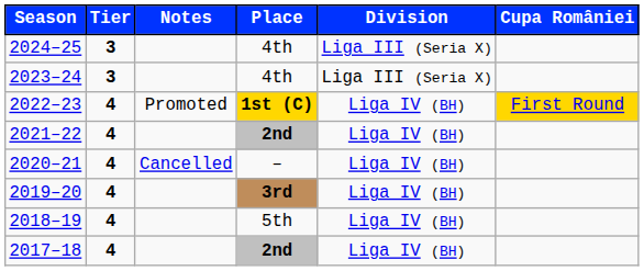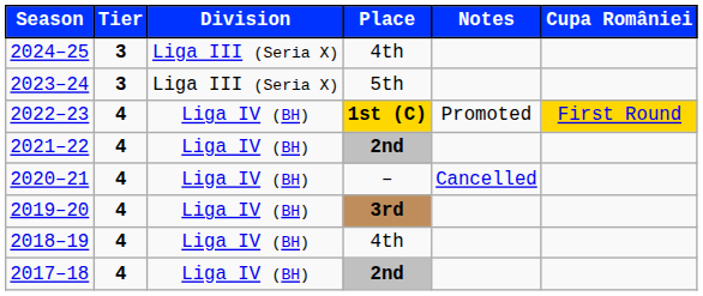 <table class="wikitable" style="text-align:center; font-size:90%">
 <tr>
 <th style="background:#0033ff;color:#FFFFFF;border:1px solid #000000;">Season</th>
 <th style="background:#0033ff;color:#FFFFFF;border:1px solid #000000;">Tier</th>
+<th style="background:#0033ff;color:#FFFFFF;border:1px solid #000000;">Division</th>
+<th style="background:#0033ff;color:#FFFFFF;border:1px solid #000000;">Place</th>
 <th style="background:#0033ff;color:#FFFFFF;border:1px solid #000000;">Notes</th>
-<th style="background:#0033ff;color:#FFFFFF;border:1px solid #000000;">Place</th>
-<th style="background:#0033ff;color:#FFFFFF;border:1px solid #000000;">Division</th>
 <th style="background:#0033ff;color:#FFFFFF;border:1px solid #000000;">Cupa României</th>
 </tr>
 <tr>
 <td><a href='#'>2024–25</a></td>
 <td><strong>3</strong></td>
+<td><a href='#'>Liga III</a> <small>(Seria X)</small></td>
+<td>4th</td>
 <td></td>
-<td>4th</td>
-<td><a href='#'>Liga III</a> <small>(Seria X)</small></td>
 <td></td>
 </tr>
 <tr>
 <td><a href='#'>2023–24</a></td>
 <td><strong>3</strong></td>
+<td>Liga III <small>(Seria X)</small></td>
+<td>5th</td>
 <td></td>
-<td>4th</td>
-<td>Liga III <small>(Seria X)</small></td>
 <td></td>
 </tr>
 <tr>
 <td><a href='#'>2022–23</a></td>
 <td><strong>4</strong></td>
+<td><a href='#'>Liga IV</a> <small>(<a href='#'>BH</a>)</small></td>
+<td align=center bgcolor=gold><strong>1st (C)</strong></td>
 <td>Promoted</td>
-<td align=center bgcolor=gold><strong>1st (C)</strong></td>
-<td><a href='#'>Liga IV</a> <small>(<a href='#'>BH</a>)</small></td>
 <td style="background: gold;"><a href='#'>First Round</a></td>
 </tr>
 <tr>
 <td><a href='#'>2021–22</a></td>
 <td><strong>4</strong></td>
+<td><a href='#'>Liga IV</a> <small>(<a href='#'>BH</a>)</small></td>
+<td align=center bgcolor=silver><strong>2nd</strong></td>
 <td></td>
-<td align=center bgcolor=silver><strong>2nd</strong></td>
-<td><a href='#'>Liga IV</a> <small>(<a href='#'>BH</a>)</small></td>
 <td></td>
 </tr>
 <tr>
 <td><a href='#'>2020–21</a></td>
 <td><strong>4</strong></td>
+<td><a href='#'>Liga IV</a> <small>(<a href='#'>BH</a>)</small></td>
+<td>–</td>
 <td><a href='#'>Cancelled</a></td>
-<td>–</td>
-<td><a href='#'>Liga IV</a> <small>(<a href='#'>BH</a>)</small></td>
 <td></td>
 </tr>
 <tr>
 <td><a href='#'>2019–20</a></td>
 <td><strong>4</strong></td>
+<td><a href='#'>Liga IV</a> <small>(<a href='#'>BH</a>)</small></td>
+<td align=center bgcolor=#BF8D5B><strong>3rd</strong></td>
 <td></td>
-<td align=center bgcolor=#BF8D5B><strong>3rd</strong></td>
-<td><a href='#'>Liga IV</a> <small>(<a href='#'>BH</a>)</small></td>
 <td></td>
 </tr>
 <tr>
 <td><a href='#'>2018–19</a></td>
 <td><strong>4</strong></td>
+<td><a href='#'>Liga IV</a> <small>(<a href='#'>BH</a>)</small></td>
+<td>4th</td>
 <td></td>
-<td>5th</td>
-<td><a href='#'>Liga IV</a> <small>(<a href='#'>BH</a>)</small></td>
 <td></td>
 </tr>
 <tr>
 <td><a href='#'>2017–18</a></td>
 <td><strong>4</strong></td>
+<td><a href='#'>Liga IV</a> <small>(<a href='#'>BH</a>)</small></td>
+<td align=center bgcolor=silver><strong>2nd</strong></td>
 <td></td>
-<td align=center bgcolor=silver><strong>2nd</strong></td>
-<td><a href='#'>Liga IV</a> <small>(<a href='#'>BH</a>)</small></td>
 <td></td>
 </tr>
 </table>
